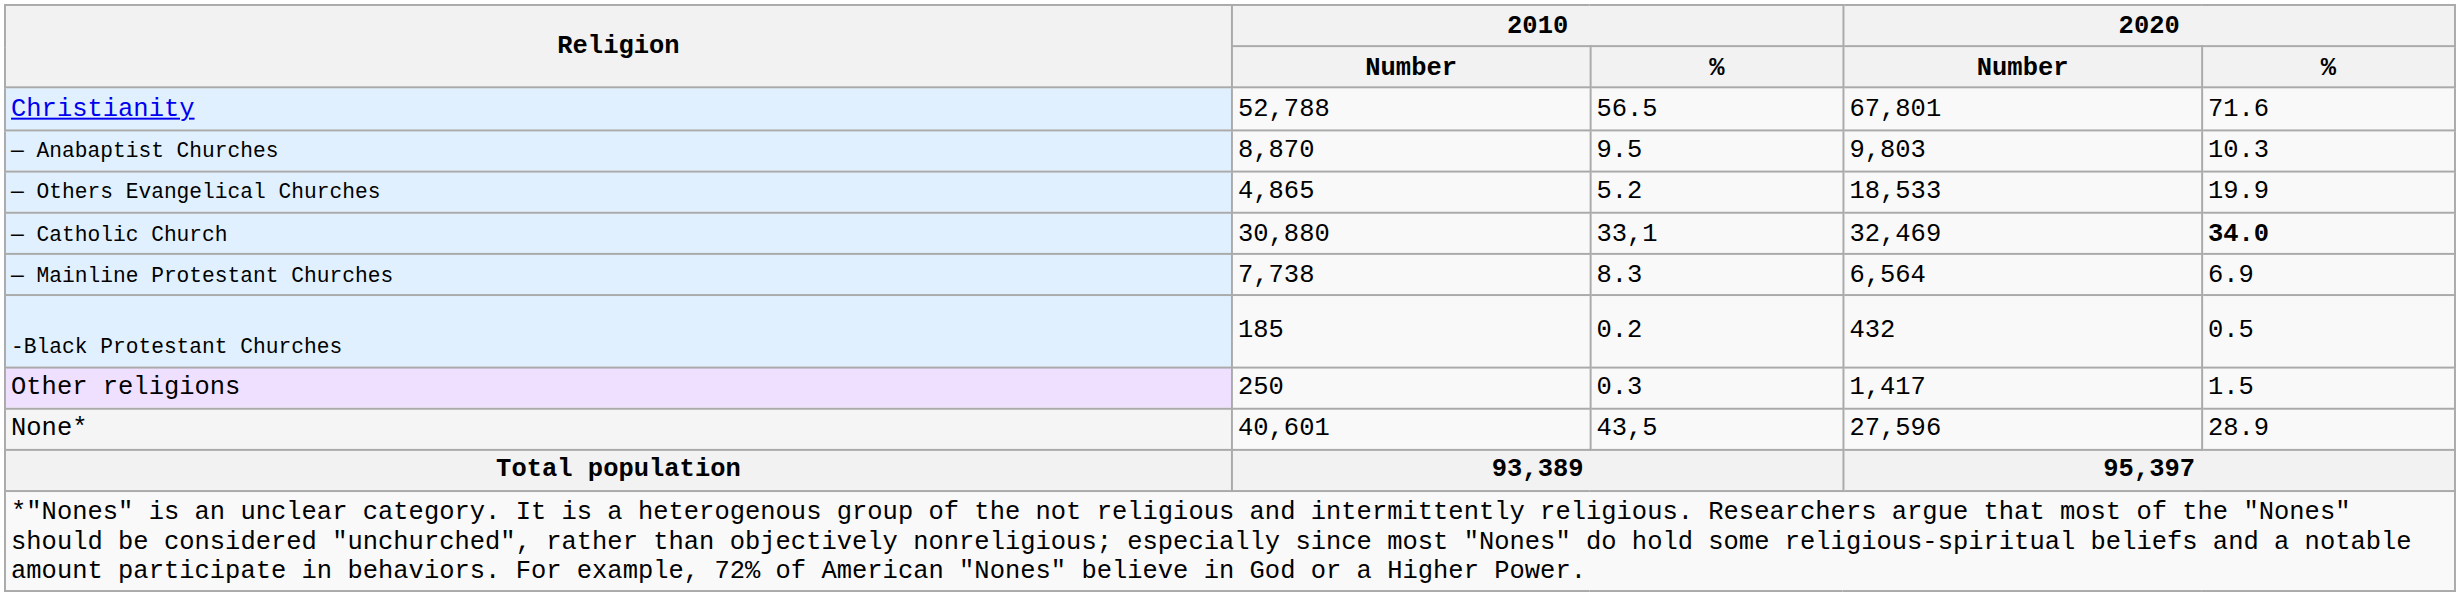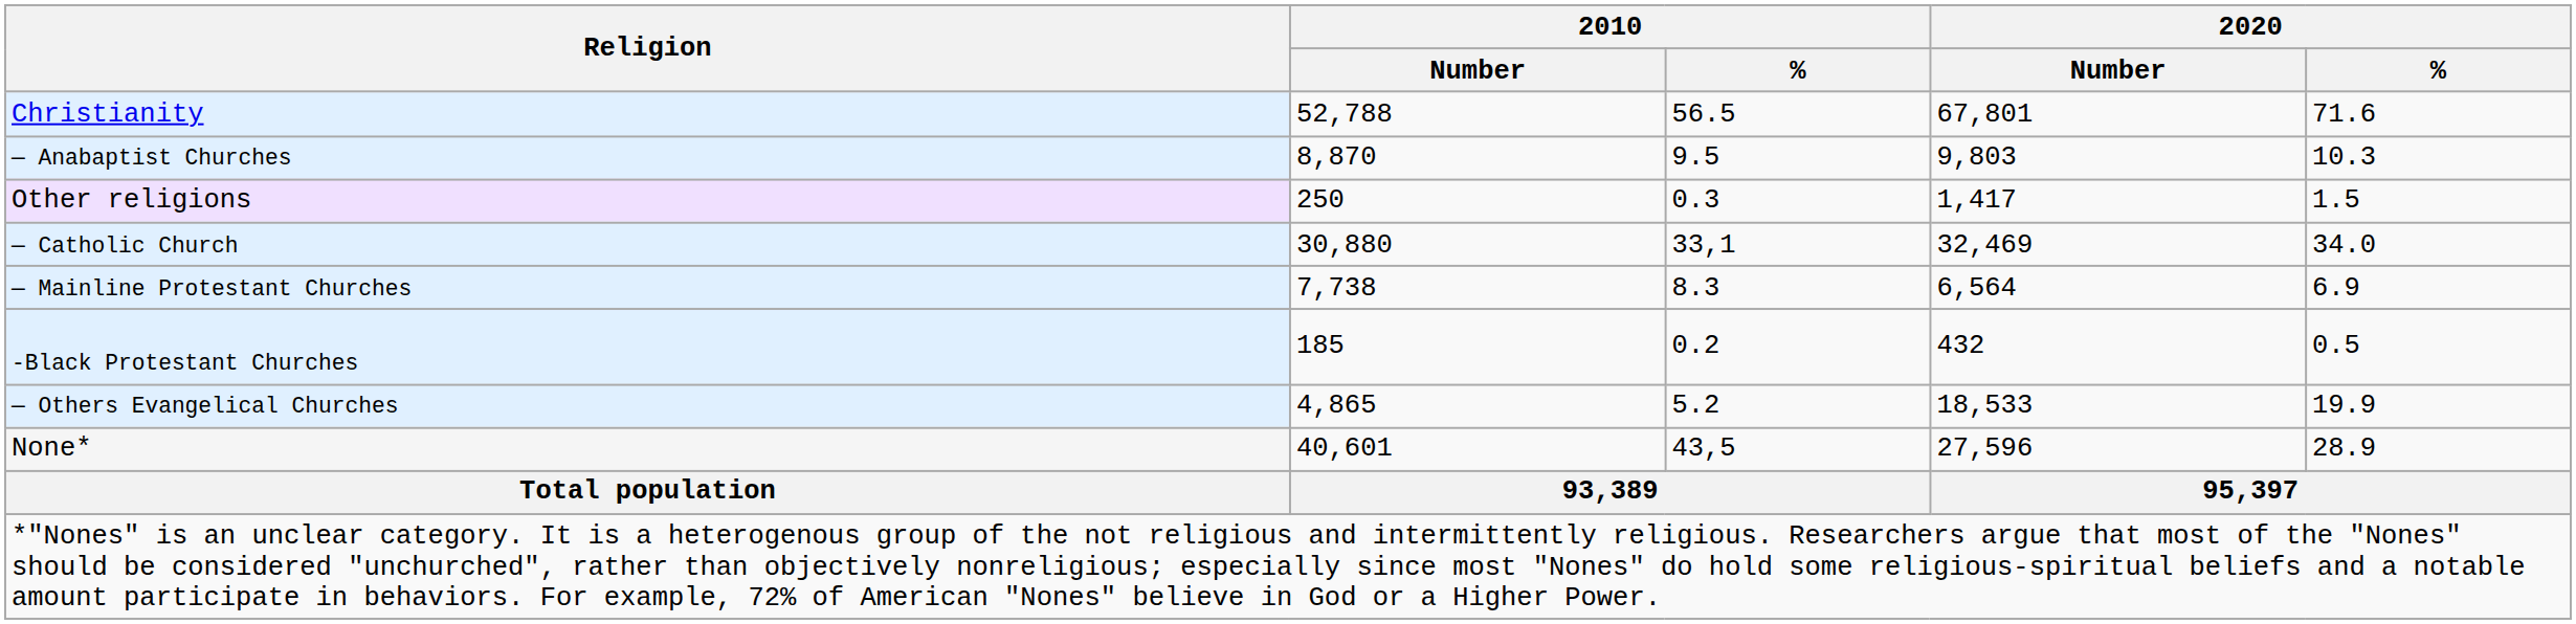 <table class="wikitable">
 <tr>
 <th rowspan="2">Religion</th>
 <th colspan="2" style="text-align:center;">2010</th>
 <th colspan="2" style="text-align:center;">2020</th>
 </tr>
 <tr>
 <th>Number</th>
 <th>%</th>
 <th>Number</th>
 <th>%</th>
 </tr>
 <tr>
 <td style="background:#E0F0FF;"><a href='#'>Christianity</a></td>
 <td>52,788</td>
 <td>56.5</td>
 <td>67,801</td>
 <td>71.6</td>
 </tr>
 <tr>
 <td style="background:#E0F0FF;"><small>— Anabaptist Churches</small></td>
 <td>8,870</td>
 <td>9.5</td>
 <td>9,803</td>
 <td>10.3</td>
 </tr>
 <tr>
-<td style="background:#E0F0FF;"><small>— Others Evangelical Churches</small></td>
-<td>4,865</td>
-<td>5.2</td>
-<td>18,533</td>
-<td>19.9</td>
+<td style="background:#F0E0FF;">Other religions</td>
+<td>250</td>
+<td>0.3</td>
+<td>1,417</td>
+<td>1.5</td>
 </tr>
 <tr>
 <td style="background:#E0F0FF;"><small>— Catholic Church</small></td>
 <td>30,880</td>
 <td>33,1</td>
 <td>32,469</td>
-<td><strong>34.0</strong></td>
+<td>34.0</td>
 </tr>
 <tr>
 <td style="background:#E0F0FF;"><small>— Mainline Protestant Churches</small></td>
 <td>7,738</td>
 <td>8.3</td>
 <td>6,564</td>
 <td>6.9</td>
 </tr>
 <tr>
 <td style="background:#E0F0FF;"><br><small>-Black Protestant Churches</small></td>
 <td>185</td>
 <td>0.2</td>
 <td>432</td>
 <td>0.5</td>
 </tr>
 <tr>
-<td style="background:#F0E0FF;">Other religions</td>
-<td>250</td>
-<td>0.3</td>
-<td>1,417</td>
-<td>1.5</td>
+<td style="background:#E0F0FF;"><small>— Others Evangelical Churches</small></td>
+<td>4,865</td>
+<td>5.2</td>
+<td>18,533</td>
+<td>19.9</td>
 </tr>
 <tr>
 <td style="background:#F5F5F5;">None*</td>
 <td>40,601</td>
 <td>43,5</td>
 <td>27,596</td>
 <td>28.9</td>
 </tr>
 <tr>
 <th>Total population</th>
 <th colspan="2">93,389</th>
 <th colspan="2">95,397</th>
 </tr>
 <tr>
 <td colspan="5">*"Nones" is an unclear category. It is a heterogenous group of the not religious and intermittently religious. Researchers argue that most of the "Nones" should be considered "unchurched", rather than objectively nonreligious; especially since most "Nones" do hold some religious-spiritual beliefs and a notable amount participate in behaviors. For example, 72% of American "Nones" believe in God or a Higher Power.</td>
 </tr>
 </table>
